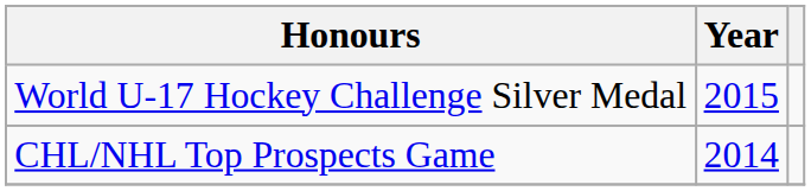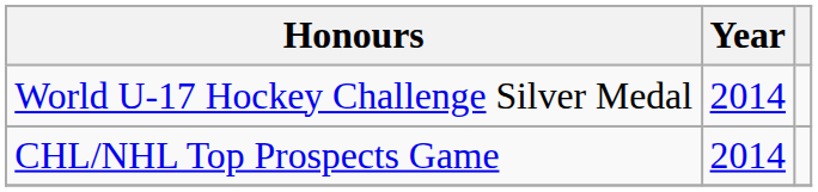 <table class="wikitable">
 <tr>
 <th>Honours</th>
 <th>Year</th>
 <th></th>
 </tr>
 <tr>
 <td><a href='#'>World U-17 Hockey Challenge</a> Silver Medal</td>
-<td><a href='#'>2015</a></td>
+<td><a href='#'>2014</a></td>
 <td></td>
 </tr>
 <tr>
 <td><a href='#'>CHL/NHL Top Prospects Game</a></td>
 <td><a href='#'>2014</a></td>
 <td></td>
 </tr>
 <tr>
 </tr>
 </table>
